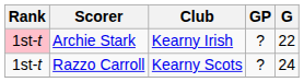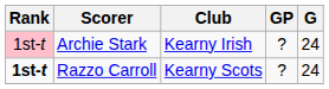 <table class="wikitable">
 <tr>
 <th>Rank</th>
 <th>Scorer</th>
 <th>Club</th>
 <th>GP</th>
 <th>G</th>
 </tr>
 <tr>
 <td align=center style="background: pink;">1st-<em>t</em></td>
 <td><a href='#'>Archie Stark</a></td>
 <td><a href='#'>Kearny Irish</a></td>
 <td align=center>?</td>
-<td align=center>22</td>
+<td align=center>24</td>
 </tr>
 <tr>
-<td align=center>1st-<em>t</em></td>
+<td align=center><strong>1st-<em>t</em></strong></td>
 <td><a href='#'>Razzo Carroll</a></td>
 <td><a href='#'>Kearny Scots</a></td>
 <td align=center>?</td>
 <td align=center>24</td>
 </tr>
 <tr>
 </tr>
 </table>
